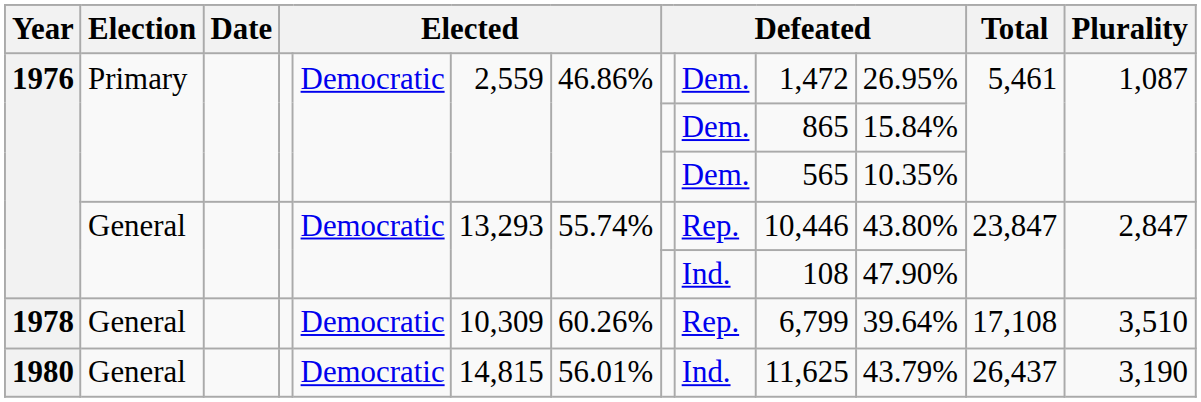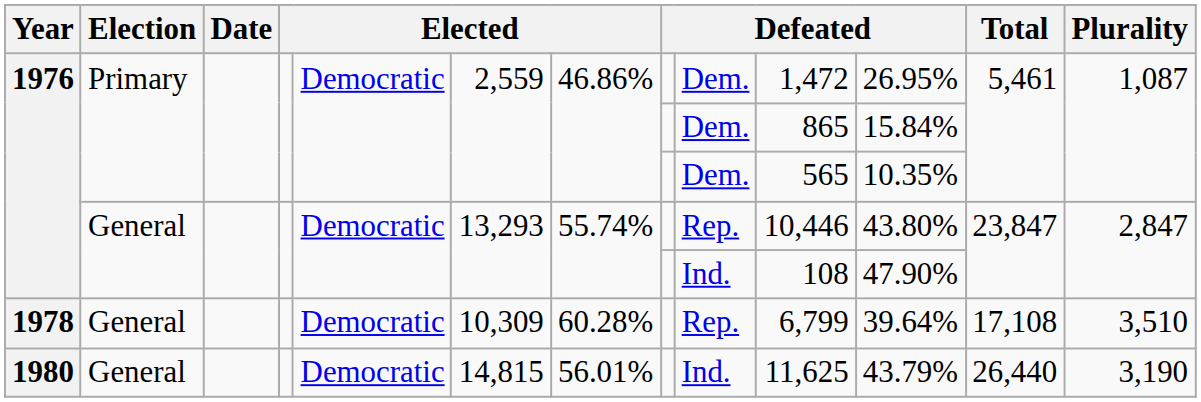 <table class=wikitable>
 <tr>
 <th>Year</th>
 <th>Election</th>
 <th>Date</th>
 <th ! colspan="4">Elected</th>
 <th ! colspan="4">Defeated</th>
 <th>Total</th>
 <th>Plurality</th>
 </tr>
 <tr>
 <th rowspan="5" valign="top">1976</th>
 <td rowspan="3" valign="top">Primary</td>
 <td rowspan="3" valign="top"></td>
 <td rowspan="3" valign="top"></td>
 <td rowspan="3" valign="top" ><a href='#'>Democratic</a></td>
 <td rowspan="3" valign="top" align="right">2,559</td>
 <td rowspan="3" valign="top" align="right">46.86%</td>
 <td valign="top"></td>
 <td valign="top" ><a href='#'>Dem.</a></td>
 <td valign="top" align="right">1,472</td>
 <td valign="top" align="right">26.95%</td>
 <td rowspan="3" valign="top" align="right">5,461</td>
 <td rowspan="3" valign="top" align="right">1,087</td>
 </tr>
 <tr>
 <td valign="top"></td>
 <td valign="top" ><a href='#'>Dem.</a></td>
 <td valign="top" align="right">865</td>
 <td valign="top" align="right">15.84%</td>
 </tr>
 <tr>
 <td valign="top"></td>
 <td valign="top" ><a href='#'>Dem.</a></td>
 <td valign="top" align="right">565</td>
 <td valign="top" align="right">10.35%</td>
 </tr>
 <tr>
 <td rowspan="2" valign="top">General</td>
 <td rowspan="2" valign="top"></td>
 <td rowspan="2" valign="top"></td>
 <td rowspan="2" valign="top" ><a href='#'>Democratic</a></td>
 <td rowspan="2" valign="top" align="right">13,293</td>
 <td rowspan="2" valign="top" align="right">55.74%</td>
 <td valign="top"></td>
 <td valign="top" ><a href='#'>Rep.</a></td>
 <td valign="top" align="right">10,446</td>
 <td valign="top" align="right">43.80%</td>
 <td rowspan="2" valign="top" align="right">23,847</td>
 <td rowspan="2" valign="top" align="right">2,847</td>
 </tr>
 <tr>
 <td valign="top"></td>
 <td valign="top" ><a href='#'>Ind.</a></td>
 <td valign="top" align="right">108</td>
 <td valign="top" align="right">47.90%</td>
 </tr>
 <tr>
 <th valign="top">1978</th>
 <td valign="top">General</td>
 <td valign="top"></td>
 <td valign="top"></td>
 <td valign="top" ><a href='#'>Democratic</a></td>
 <td valign="top" align="right">10,309</td>
-<td valign="top" align="right">60.26%</td>
+<td valign="top" align="right">60.28%</td>
 <td valign="top"></td>
 <td valign="top" ><a href='#'>Rep.</a></td>
 <td valign="top" align="right">6,799</td>
 <td valign="top" align="right">39.64%</td>
 <td valign="top" align="right">17,108</td>
 <td valign="top" align="right">3,510</td>
 </tr>
 <tr>
 <th valign="top">1980</th>
 <td valign="top">General</td>
 <td valign="top"></td>
 <td valign="top"></td>
 <td valign="top" ><a href='#'>Democratic</a></td>
 <td valign="top" align="right">14,815</td>
 <td valign="top" align="right">56.01%</td>
 <td valign="top"></td>
 <td valign="top" ><a href='#'>Ind.</a></td>
 <td valign="top" align="right">11,625</td>
 <td valign="top" align="right">43.79%</td>
-<td valign="top" align="right">26,437</td>
+<td valign="top" align="right">26,440</td>
 <td valign="top" align="right">3,190</td>
 </tr>
 </table>
